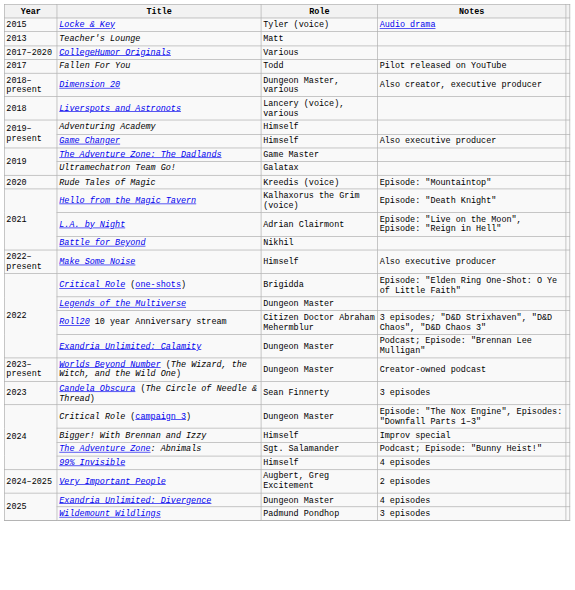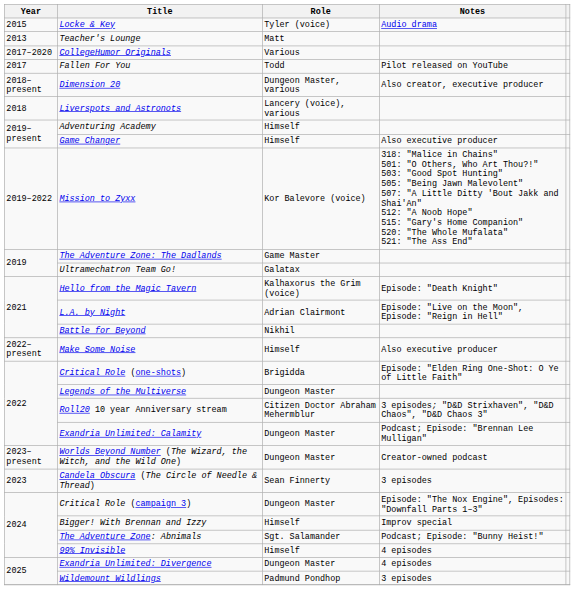 <table class="wikitable sortable">
 <tr>
 <th>Year</th>
 <th>Title</th>
 <th>Role</th>
 <th class="unsortable">Notes</th>
 <th class="unsortable"></th>
 </tr>
 <tr>
 <td>2015</td>
 <td><em><a href='#'>Locke & Key</a></em></td>
 <td>Tyler (voice)</td>
 <td><a href='#'>Audio drama</a></td>
 <td></td>
 </tr>
 <tr>
 <td>2013</td>
 <td><em>Teacher's Lounge</em></td>
 <td>Matt</td>
 <td></td>
 <td></td>
 </tr>
 <tr>
 <td>2017–2020</td>
 <td><em><a href='#'>CollegeHumor Originals</a></em></td>
 <td>Various</td>
 <td></td>
 <td></td>
 </tr>
 <tr>
 <td>2017</td>
 <td><em>Fallen For You</em></td>
 <td>Todd</td>
 <td>Pilot released on YouTube</td>
 <td></td>
 </tr>
 <tr>
 <td>2018–present</td>
 <td><em><a href='#'>Dimension 20</a></em></td>
 <td>Dungeon Master, various</td>
 <td>Also creator, executive producer</td>
 <td></td>
 </tr>
 <tr>
 <td>2018</td>
 <td><em><a href='#'>Liverspots and Astronots</a></em></td>
 <td>Lancery (voice), various</td>
 <td></td>
 <td></td>
 </tr>
 <tr>
 <td rowspan="2">2019–present</td>
 <td><em>Adventuring Academy</em></td>
 <td>Himself</td>
 <td></td>
 <td></td>
 </tr>
 <tr>
 <td><em><a href='#'>Game Changer</a></em></td>
 <td>Himself</td>
 <td>Also executive producer</td>
 </tr>
 <tr>
+<td>2019–2022</td>
+<td><em><a href='#'>Mission to Zyxx</a></em></td>
+<td>Kor Balevore (voice)</td>
+<td>318: "Malice in Chains"<br> 501: "O Others, Who Art Thou?!"<br> 503: "Good Spot Hunting"<br> 505: "Being Jawn Malevolent"<br> 507: "A Little Ditty 'Bout Jakk and Shai'An"<br> 512: "A Noob Hope"<br> 515: "Gary's Home Companion"<br> 520: "The Whole Mufalata"<br> 521: "The Ass End"</td>
+<td></td>
+</tr>
+<tr>
 <td rowspan="2">2019</td>
 <td><em><a href='#'>The Adventure Zone: The Dadlands</a></em></td>
 <td>Game Master</td>
 <td></td>
 <td></td>
 </tr>
 <tr>
 <td><em>Ultramechatron Team Go!</em></td>
 <td>Galatax</td>
 <td></td>
-<td></td>
-</tr>
-<tr>
-<td>2020</td>
-<td><em>Rude Tales of Magic</em></td>
-<td>Kreedis (voice)</td>
-<td>Episode: "Mountaintop"</td>
 <td></td>
 </tr>
 <tr>
 <td rowspan="3">2021</td>
 <td><em><a href='#'>Hello from the Magic Tavern</a></em></td>
 <td>Kalhaxorus the Grim (voice)</td>
 <td>Episode: "Death Knight"</td>
 <td></td>
 </tr>
 <tr>
 <td><em><a href='#'>L.A. by Night</a></em></td>
 <td>Adrian Clairmont</td>
 <td>Episode: "Live on the Moon", Episode: "Reign in Hell"</td>
 <td></td>
 </tr>
 <tr>
 <td><em><a href='#'>Battle for Beyond</a></em></td>
 <td>Nikhil</td>
 <td></td>
 <td></td>
 </tr>
 <tr>
 <td>2022–present</td>
 <td><em><a href='#'>Make Some Noise</a></em></td>
 <td>Himself</td>
 <td>Also executive producer</td>
 </tr>
 <tr>
 <td rowspan="4">2022</td>
 <td><em><a href='#'>Critical Role</a></em> (<a href='#'>one-shots</a>)</td>
 <td>Brigidda</td>
 <td>Episode: "Elden Ring One-Shot: O Ye of Little Faith"</td>
 <td></td>
 </tr>
 <tr>
 <td><em><a href='#'>Legends of the Multiverse</a></em></td>
 <td>Dungeon Master</td>
 <td></td>
 <td></td>
 </tr>
 <tr>
 <td><em><a href='#'>Roll20</a></em> 10 year Anniversary stream</td>
 <td>Citizen Doctor Abraham Mehermblur</td>
 <td>3 episodes<em>;</em> "D&D Strixhaven", "D&D Chaos", "D&D Chaos 3"</td>
 <td></td>
 </tr>
 <tr>
 <td><em><a href='#'>Exandria Unlimited: Calamity</a></em></td>
 <td>Dungeon Master</td>
 <td>Podcast; Episode: "Brennan Lee Mulligan"</td>
 <td></td>
 </tr>
 <tr>
 <td>2023–present</td>
 <td><em><a href='#'>Worlds Beyond Number</a></em> (<em>The Wizard, the Witch, and the Wild One</em>)</td>
 <td>Dungeon Master</td>
 <td>Creator-owned podcast</td>
 <td></td>
 </tr>
 <tr>
 <td>2023</td>
 <td><em><a href='#'>Candela Obscura</a></em> (<em>The Circle of Needle & Thread</em>)</td>
 <td>Sean Finnerty</td>
 <td>3 episodes</td>
 <td></td>
 </tr>
 <tr>
 <td rowspan="4">2024</td>
 <td><em>Critical Role</em> (<a href='#'>campaign 3</a>)</td>
 <td>Dungeon Master</td>
 <td>Episode: "The Nox Engine", Episodes: "Downfall Parts 1–3"</td>
 <td></td>
 </tr>
 <tr>
 <td><em>Bigger! With Brennan and Izzy</em></td>
 <td>Himself</td>
 <td>Improv special</td>
 <td></td>
 </tr>
 <tr>
 <td><em><a href='#'>The Adventure Zone</a>: Abnimals</em></td>
 <td>Sgt. Salamander</td>
 <td>Podcast; Episode: "Bunny Heist!"</td>
 <td></td>
 </tr>
 <tr>
 <td><em><a href='#'>99% Invisible</a></em></td>
 <td>Himself</td>
 <td>4 episodes</td>
 <td></td>
 </tr>
 <tr>
-<td>2024–2025</td>
-<td><em><a href='#'>Very Important People</a></em></td>
-<td>Augbert, Greg Excitement</td>
-<td>2 episodes</td>
-<td></td>
-</tr>
-<tr>
 <td rowspan="2">2025</td>
 <td><em><a href='#'>Exandria Unlimited: Divergence</a></em></td>
 <td>Dungeon Master</td>
 <td>4 episodes</td>
 <td></td>
 </tr>
 <tr>
 <td><em><a href='#'>Wildemount Wildlings</a></em></td>
 <td>Padmund Pondhop</td>
 <td>3 episodes</td>
 <td></td>
 </tr>
 <tr>
 </tr>
 </table>
